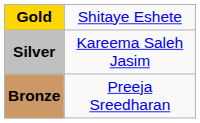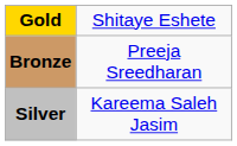 <table class="wikitable" style=" text-align:center; font-size:110%;" width="35%">
 <tr>
 <td bgcolor="gold"><strong>Gold</strong></td>
 <td><a href='#'>Shitaye Eshete</a><br></td>
 </tr>
 <tr>
+<td bgcolor="CC9966"><strong>Bronze</strong></td>
+<td><a href='#'>Preeja Sreedharan</a><br></td>
+</tr>
+<tr>
 <td bgcolor="silver"><strong>Silver</strong></td>
 <td><a href='#'>Kareema Saleh Jasim</a><br></td>
 </tr>
-<tr>
-<td bgcolor="CC9966"><strong>Bronze</strong></td>
-<td><a href='#'>Preeja Sreedharan</a><br></td>
-</tr>
 </table>
